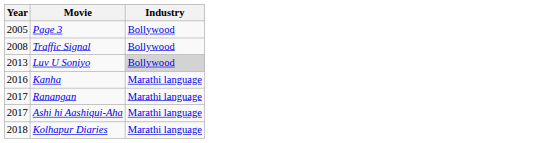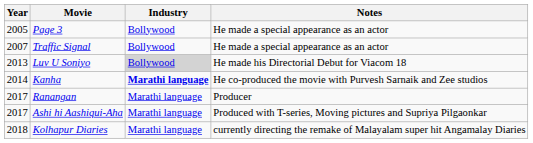 <table class="wikitable sortable">
 <tr>
 <th>Year</th>
 <th>Movie</th>
 <th>Industry</th>
+<th>Notes</th>
 </tr>
 <tr>
 <td>2005</td>
 <td><em><a href='#'>Page 3</a></em></td>
 <td><a href='#'>Bollywood</a></td>
+<td>He made a special appearance as  an actor</td>
 </tr>
 <tr>
-<td>2008</td>
+<td>2007</td>
 <td><em><a href='#'>Traffic Signal</a></em></td>
 <td><a href='#'>Bollywood</a></td>
+<td>He made a special appearance as an actor</td>
 </tr>
 <tr>
 <td>2013</td>
 <td><em><a href='#'>Luv U Soniyo</a></em></td>
 <td style="background: lightgrey;"><a href='#'>Bollywood</a></td>
+<td>He made his Directorial Debut for Viacom 18</td>
 </tr>
 <tr>
-<td>2016</td>
+<td>2014</td>
 <td><em><a href='#'>Kanha</a></em></td>
-<td><a href='#'>Marathi language</a></td>
+<td><strong><a href='#'>Marathi language</a></strong></td>
+<td>He co-produced the movie with Purvesh Sarnaik and Zee studios</td>
 </tr>
 <tr>
 <td>2017</td>
 <td><em><a href='#'>Ranangan</a></em></td>
 <td><a href='#'>Marathi language</a></td>
+<td>Producer</td>
 </tr>
 <tr>
 <td>2017</td>
 <td><em><a href='#'>Ashi hi Aashiqui-Aha </a></em></td>
 <td><a href='#'>Marathi language</a></td>
+<td>Produced with T-series, Moving pictures and Supriya Pilgaonkar</td>
 </tr>
 <tr>
 <td>2018</td>
 <td><em><a href='#'>Kolhapur Diaries </a></em></td>
 <td><a href='#'>Marathi language</a></td>
+<td>currently directing the remake of Malayalam super hit Angamalay Diaries</td>
 </tr>
 </table>
